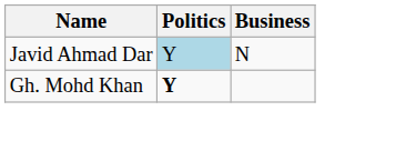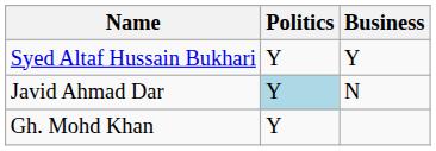 <table class="wikitable">
 <tr>
 <th>Name</th>
 <th>Politics</th>
 <th>Business</th>
+</tr>
+<tr>
+<td><a href='#'>Syed Altaf Hussain Bukhari</a></td>
+<td>Y</td>
+<td>Y</td>
 </tr>
 <tr>
 <td>Javid Ahmad Dar</td>
 <td style="background: lightblue;">Y</td>
 <td>N</td>
 </tr>
 <tr>
 <td>Gh. Mohd Khan</td>
-<td><strong>Y</strong></td>
+<td>Y</td>
 </tr>
 </table>
